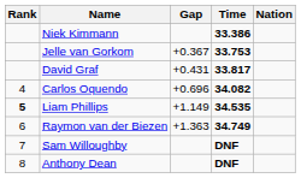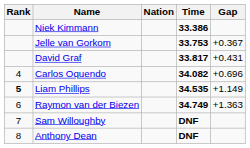 <table class=wikitable sortable style=text-align:center>
 <tr>
 <th>Rank</th>
 <th>Name</th>
+<th>Nation</th>
+<th>Time</th>
 <th>Gap</th>
-<th>Time</th>
-<th>Nation</th>
 </tr>
 <tr>
 <td></td>
 <td align=left><a href='#'>Niek Kimmann</a></td>
+<td align=left></td>
+<td align=left><strong>33.386</strong></td>
 <td></td>
-<td align=left><strong>33.386</strong></td>
-<td align=left></td>
 </tr>
 <tr>
 <td></td>
 <td align=left><a href='#'>Jelle van Gorkom</a></td>
+<td align=left></td>
+<td align=left><strong>33.753</strong></td>
 <td align=left>+0.367</td>
-<td align=left><strong>33.753</strong></td>
-<td align=left></td>
 </tr>
 <tr>
 <td></td>
 <td align=left><a href='#'>David Graf</a></td>
+<td align=left></td>
+<td align=left><strong>33.817</strong></td>
 <td align=left>+0.431</td>
-<td align=left><strong>33.817</strong></td>
-<td align=left></td>
 </tr>
 <tr>
 <td>4</td>
 <td align=left><a href='#'>Carlos Oquendo</a></td>
+<td align=left></td>
+<td align=left><strong>34.082</strong></td>
 <td align=left>+0.696</td>
-<td align=left><strong>34.082</strong></td>
-<td align=left></td>
 </tr>
 <tr>
 <td><strong>5</strong></td>
 <td align=left><a href='#'>Liam Phillips</a></td>
+<td align=left></td>
+<td align=left><strong>34.535</strong></td>
 <td align=left>+1.149</td>
-<td align=left><strong>34.535</strong></td>
-<td align=left></td>
 </tr>
 <tr>
 <td>6</td>
 <td align=left><a href='#'>Raymon van der Biezen</a></td>
+<td align=left></td>
+<td align=left><strong>34.749</strong></td>
 <td align=left>+1.363</td>
-<td align=left><strong>34.749</strong></td>
-<td align=left></td>
 </tr>
 <tr>
 <td>7</td>
 <td align=left><a href='#'>Sam Willoughby</a></td>
 <td align=left></td>
 <td align=left><strong>DNF</strong></td>
 <td align=left></td>
 </tr>
 <tr>
 <td>8</td>
 <td align=left><a href='#'>Anthony Dean</a></td>
 <td align=left></td>
 <td align=left><strong>DNF</strong></td>
 <td align=left></td>
 </tr>
 </table>
